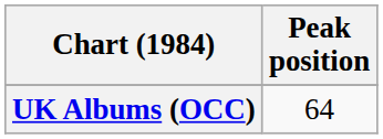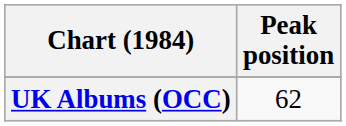 <table class="wikitable sortable plainrowheaders" style="text-align:center" style="margin-top: 0; width:30%">
 <tr>
 <th align="center">Chart (1984)</th>
 <th align="left">Peak<br>position</th>
 </tr>
 <tr>
 </tr>
 <tr>
 <th scope="row"><a href='#'>UK Albums</a> (<a href='#'>OCC</a>)</th>
-<td align="center">64</td>
+<td align="center">62</td>
 </tr>
 </table>
